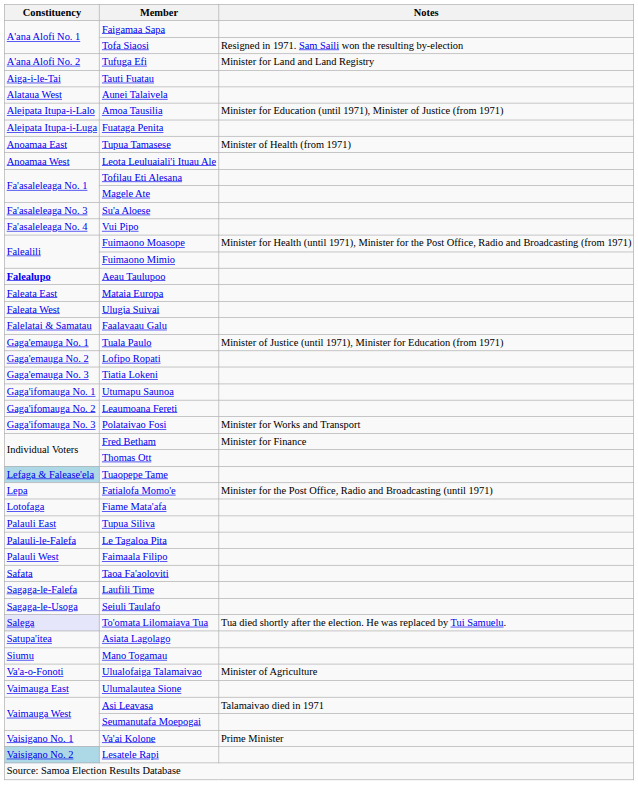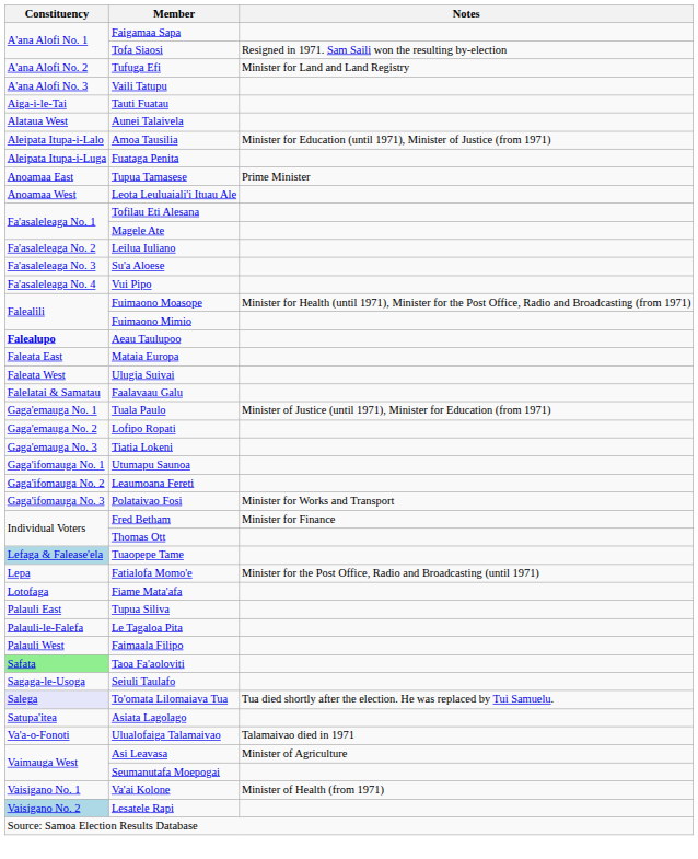 <table class="wikitable sortable">
 <tr>
 <th>Constituency</th>
 <th>Member</th>
 <th>Notes</th>
 </tr>
 <tr>
 <td rowspan=2><a href='#'>A'ana Alofi No. 1</a></td>
 <td><a href='#'>Faigamaa Sapa</a></td>
 <td></td>
 </tr>
 <tr>
 <td><a href='#'>Tofa Siaosi</a></td>
 <td>Resigned in 1971. <a href='#'>Sam Saili</a> won the resulting by-election</td>
 </tr>
 <tr>
 <td><a href='#'>A'ana Alofi No. 2</a></td>
 <td><a href='#'>Tufuga Efi</a></td>
 <td>Minister for Land and Land Registry</td>
+</tr>
+<tr>
+<td><a href='#'>A'ana Alofi No. 3</a></td>
+<td><a href='#'>Vaili Tatupu</a></td>
+<td></td>
 </tr>
 <tr>
 <td><a href='#'>Aiga-i-le-Tai</a></td>
 <td><a href='#'>Tauti Fuatau</a></td>
 <td></td>
 </tr>
 <tr>
 <td><a href='#'>Alataua West</a></td>
 <td><a href='#'>Aunei Talaivela</a></td>
 <td></td>
 </tr>
 <tr>
 <td><a href='#'>Aleipata Itupa-i-Lalo</a></td>
 <td><a href='#'>Amoa Tausilia</a></td>
 <td>Minister for Education (until 1971), Minister of Justice (from 1971)</td>
 </tr>
 <tr>
 <td><a href='#'>Aleipata Itupa-i-Luga</a></td>
 <td><a href='#'>Fuataga Penita</a></td>
 <td></td>
 </tr>
 <tr>
 <td><a href='#'>Anoamaa East</a></td>
 <td><a href='#'>Tupua Tamasese</a></td>
-<td>Minister of Health (from 1971)</td>
+<td>Prime Minister</td>
 </tr>
 <tr>
 <td><a href='#'>Anoamaa West</a></td>
 <td><a href='#'>Leota Leuluaiali'i Ituau Ale</a></td>
 <td></td>
 </tr>
 <tr>
 <td rowspan=2><a href='#'>Fa'asaleleaga No. 1</a></td>
 <td><a href='#'>Tofilau Eti Alesana</a></td>
 <td></td>
 </tr>
 <tr>
 <td><a href='#'>Magele Ate</a></td>
+<td></td>
+</tr>
+<tr>
+<td><a href='#'>Fa'asaleleaga No. 2</a></td>
+<td><a href='#'>Leilua Iuliano</a></td>
 <td></td>
 </tr>
 <tr>
 <td><a href='#'>Fa'asaleleaga No. 3</a></td>
 <td><a href='#'>Su'a Aloese</a></td>
 <td></td>
 </tr>
 <tr>
 <td><a href='#'>Fa'asaleleaga No. 4</a></td>
 <td><a href='#'>Vui Pipo</a></td>
 <td></td>
 </tr>
 <tr>
 <td rowspan=2><a href='#'>Falealili</a></td>
 <td><a href='#'>Fuimaono Moasope</a></td>
 <td>Minister for Health (until 1971), Minister for the Post Office, Radio and Broadcasting (from 1971)</td>
 </tr>
 <tr>
 <td><a href='#'>Fuimaono Mimio</a></td>
 <td></td>
 </tr>
 <tr>
 <td><strong><a href='#'>Falealupo</a></strong></td>
 <td><a href='#'>Aeau Taulupoo</a></td>
 <td></td>
 </tr>
 <tr>
 <td><a href='#'>Faleata East</a></td>
 <td><a href='#'>Mataia Europa</a></td>
 <td></td>
 </tr>
 <tr>
 <td><a href='#'>Faleata West</a></td>
 <td><a href='#'>Ulugia Suivai</a></td>
 <td></td>
 </tr>
 <tr>
 <td><a href='#'>Falelatai & Samatau</a></td>
 <td><a href='#'>Faalavaau Galu</a></td>
 <td></td>
 </tr>
 <tr>
 <td><a href='#'>Gaga'emauga No. 1</a></td>
 <td><a href='#'>Tuala Paulo</a></td>
 <td>Minister of Justice (until 1971), Minister for Education (from 1971)</td>
 </tr>
 <tr>
 <td><a href='#'>Gaga'emauga No. 2</a></td>
 <td><a href='#'>Lofipo Ropati</a></td>
 <td></td>
 </tr>
 <tr>
 <td><a href='#'>Gaga'emauga No. 3</a></td>
 <td><a href='#'>Tiatia Lokeni</a></td>
 <td></td>
 </tr>
 <tr>
 <td><a href='#'>Gaga'ifomauga No. 1</a></td>
 <td><a href='#'>Utumapu Saunoa</a></td>
 <td></td>
 </tr>
 <tr>
 <td><a href='#'>Gaga'ifomauga No. 2</a></td>
 <td><a href='#'>Leaumoana Fereti</a></td>
 <td></td>
 </tr>
 <tr>
 <td><a href='#'>Gaga'ifomauga No. 3</a></td>
 <td><a href='#'>Polataivao Fosi</a></td>
 <td>Minister for Works and Transport</td>
 </tr>
 <tr>
 <td rowspan=2>Individual Voters</td>
 <td><a href='#'>Fred Betham</a></td>
 <td>Minister for Finance</td>
 </tr>
 <tr>
 <td><a href='#'>Thomas Ott</a></td>
 <td></td>
 </tr>
 <tr>
 <td style="background: lightblue;"><a href='#'>Lefaga & Falease'ela</a></td>
 <td><a href='#'>Tuaopepe Tame</a></td>
 <td></td>
 </tr>
 <tr>
 <td><a href='#'>Lepa</a></td>
 <td><a href='#'>Fatialofa Momo'e</a></td>
 <td>Minister for the Post Office, Radio and Broadcasting (until 1971)</td>
 </tr>
 <tr>
 <td><a href='#'>Lotofaga</a></td>
 <td><a href='#'>Fiame Mata'afa</a></td>
 <td></td>
 </tr>
 <tr>
 <td><a href='#'>Palauli East</a></td>
 <td><a href='#'>Tupua Siliva</a></td>
 <td></td>
 </tr>
 <tr>
 <td><a href='#'>Palauli-le-Falefa</a></td>
 <td><a href='#'>Le Tagaloa Pita</a></td>
 <td></td>
 </tr>
 <tr>
 <td><a href='#'>Palauli West</a></td>
 <td><a href='#'>Faimaala Filipo</a></td>
 <td></td>
 </tr>
 <tr>
-<td><a href='#'>Safata</a></td>
+<td style="background: lightgreen;"><a href='#'>Safata</a></td>
 <td><a href='#'>Taoa Fa'aoloviti</a></td>
-<td></td>
-</tr>
-<tr>
-<td><a href='#'>Sagaga-le-Falefa</a></td>
-<td><a href='#'>Laufili Time</a></td>
 <td></td>
 </tr>
 <tr>
 <td><a href='#'>Sagaga-le-Usoga</a></td>
 <td><a href='#'>Seiuli Taulafo</a></td>
 <td></td>
 </tr>
 <tr>
 <td style="background: lavender;"><a href='#'>Salega</a></td>
 <td><a href='#'>To'omata Lilomaiava Tua</a></td>
 <td>Tua died shortly after the election. He was replaced by <a href='#'>Tui Samuelu</a>.</td>
 </tr>
 <tr>
 <td><a href='#'>Satupa'itea</a></td>
 <td><a href='#'>Asiata Lagolago</a></td>
 <td></td>
 </tr>
 <tr>
-<td><a href='#'>Siumu</a></td>
-<td><a href='#'>Mano Togamau</a></td>
-<td></td>
-</tr>
-<tr>
 <td><a href='#'>Va'a-o-Fonoti</a></td>
 <td><a href='#'>Ulualofaiga Talamaivao</a></td>
-<td>Minister of Agriculture</td>
-</tr>
-<tr>
-<td><a href='#'>Vaimauga East</a></td>
-<td><a href='#'>Ulumalautea Sione</a></td>
-<td></td>
+<td>Talamaivao died in 1971</td>
 </tr>
 <tr>
 <td rowspan=2><a href='#'>Vaimauga West</a></td>
 <td><a href='#'>Asi Leavasa</a></td>
-<td>Talamaivao died in 1971</td>
+<td>Minister of Agriculture</td>
 </tr>
 <tr>
 <td><a href='#'>Seumanutafa Moepogai</a></td>
 <td></td>
 </tr>
 <tr>
 <td><a href='#'>Vaisigano No. 1</a></td>
 <td><a href='#'>Va'ai Kolone</a></td>
-<td>Prime Minister</td>
+<td>Minister of Health (from 1971)</td>
 </tr>
 <tr>
 <td style="background: lightblue;"><a href='#'>Vaisigano No. 2</a></td>
 <td><a href='#'>Lesatele Rapi</a></td>
 <td></td>
 </tr>
 <tr class=sortbottom>
 <td colspan=3>Source: Samoa Election Results Database</td>
 </tr>
 </table>
